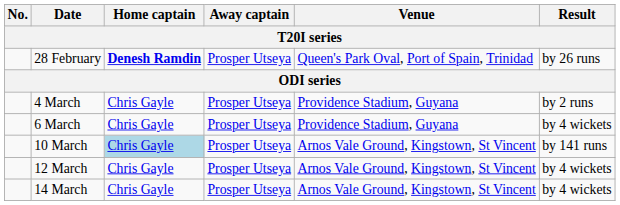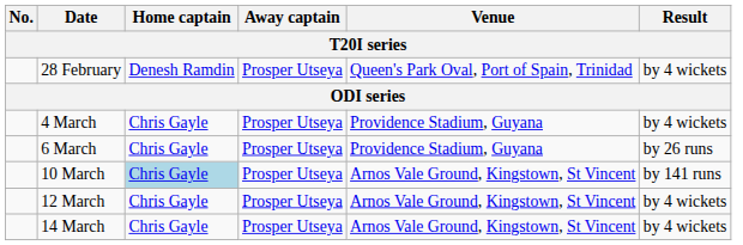 <table class="wikitable">
 <tr>
 <th>No.</th>
 <th>Date</th>
 <th>Home captain</th>
 <th>Away captain</th>
 <th>Venue</th>
 <th>Result</th>
 </tr>
 <tr>
 <th colspan="9">T20I series</th>
 </tr>
 <tr>
 <td></td>
 <td>28 February</td>
-<td><strong><a href='#'>Denesh Ramdin</a></strong></td>
+<td><a href='#'>Denesh Ramdin</a></td>
 <td><a href='#'>Prosper Utseya</a></td>
 <td><a href='#'>Queen's Park Oval</a>, <a href='#'>Port of Spain</a>, <a href='#'>Trinidad</a></td>
-<td> by 26 runs</td>
+<td> by 4 wickets</td>
 </tr>
 <tr>
 <th colspan="9">ODI series</th>
 </tr>
 <tr>
 <td></td>
 <td>4 March</td>
 <td><a href='#'>Chris Gayle</a></td>
 <td><a href='#'>Prosper Utseya</a></td>
 <td><a href='#'>Providence Stadium</a>, <a href='#'>Guyana</a></td>
-<td> by 2 runs</td>
+<td> by 4 wickets</td>
 </tr>
 <tr>
 <td></td>
 <td>6 March</td>
 <td><a href='#'>Chris Gayle</a></td>
 <td><a href='#'>Prosper Utseya</a></td>
 <td><a href='#'>Providence Stadium</a>, <a href='#'>Guyana</a></td>
-<td> by 4 wickets</td>
+<td> by 26 runs</td>
 </tr>
 <tr>
 <td></td>
 <td>10 March</td>
 <td style="background: lightblue;"><a href='#'>Chris Gayle</a></td>
 <td><a href='#'>Prosper Utseya</a></td>
 <td><a href='#'>Arnos Vale Ground</a>, <a href='#'>Kingstown</a>, <a href='#'>St Vincent</a></td>
 <td> by 141 runs</td>
 </tr>
 <tr>
 <td></td>
 <td>12 March</td>
 <td><a href='#'>Chris Gayle</a></td>
 <td><a href='#'>Prosper Utseya</a></td>
 <td><a href='#'>Arnos Vale Ground</a>, <a href='#'>Kingstown</a>, <a href='#'>St Vincent</a></td>
 <td> by 4 wickets</td>
 </tr>
 <tr>
 <td></td>
 <td>14 March</td>
 <td><a href='#'>Chris Gayle</a></td>
 <td><a href='#'>Prosper Utseya</a></td>
 <td><a href='#'>Arnos Vale Ground</a>, <a href='#'>Kingstown</a>, <a href='#'>St Vincent</a></td>
 <td> by 4 wickets</td>
 </tr>
 </table>
